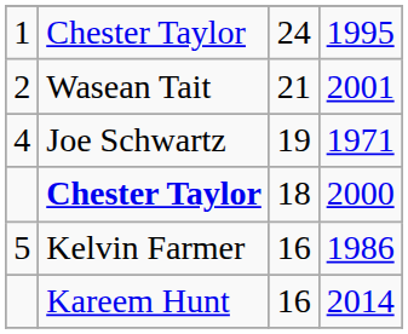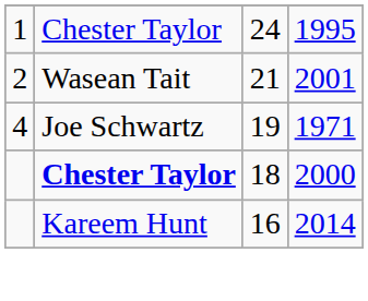 <table class="wikitable">
 <tr>
 </tr>
 <tr>
 <td>1</td>
 <td><a href='#'>Chester Taylor</a></td>
 <td>24</td>
 <td><a href='#'>1995</a></td>
 </tr>
 <tr>
 <td>2</td>
 <td>Wasean Tait</td>
 <td>21</td>
 <td><a href='#'>2001</a></td>
 </tr>
 <tr>
 <td>4</td>
 <td>Joe Schwartz</td>
 <td>19</td>
 <td><a href='#'>1971</a></td>
 </tr>
 <tr>
 <td></td>
 <td><strong><a href='#'>Chester Taylor</a></strong></td>
 <td>18</td>
 <td><a href='#'>2000</a></td>
 </tr>
 <tr>
-<td>5</td>
-<td>Kelvin Farmer</td>
-<td>16</td>
-<td><a href='#'>1986</a></td>
-</tr>
-<tr>
 <td></td>
 <td><a href='#'>Kareem Hunt</a></td>
 <td>16</td>
 <td><a href='#'>2014</a></td>
 </tr>
 </table>
